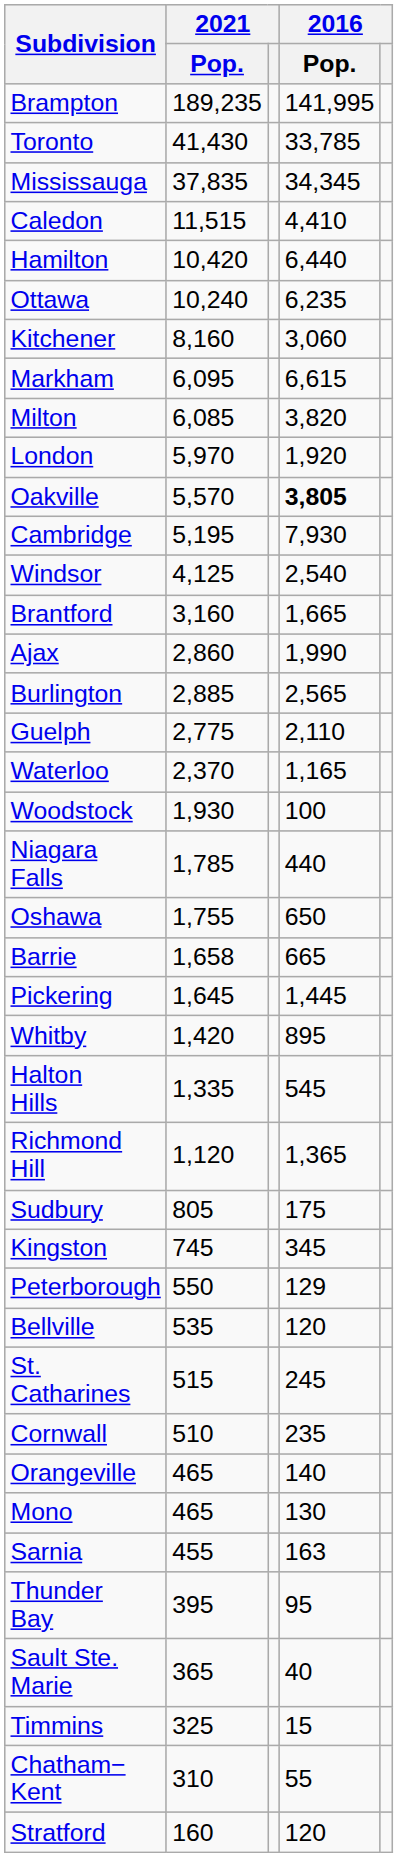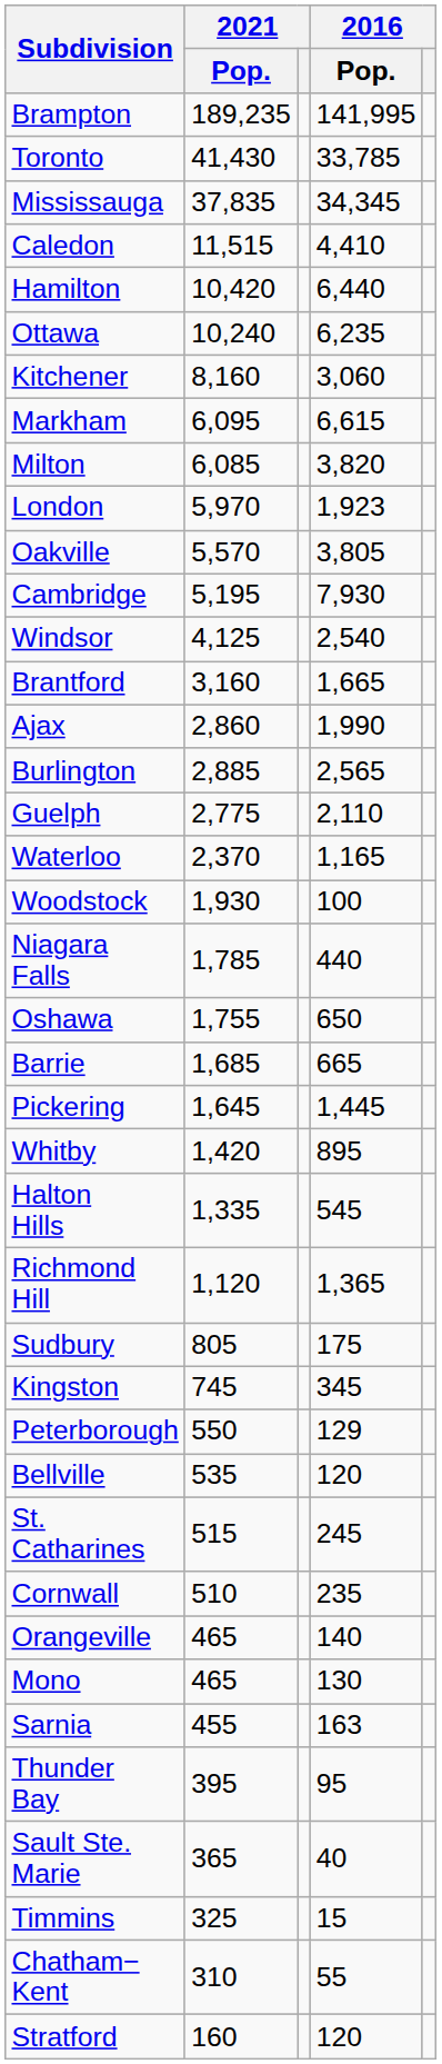 <table class="wikitable sortable">
 <tr>
 <th rowspan="2"><a href='#'>Subdivision</a></th>
 <th colspan="2"><a href='#'>2021</a></th>
 <th colspan="2"><a href='#'>2016</a></th>
 </tr>
 <tr>
 <th><a href='#'>Pop.</a></th>
 <th></th>
 <th>Pop.</th>
 <th></th>
 </tr>
 <tr>
 <td><a href='#'>Brampton</a></td>
 <td>189,235</td>
 <td></td>
 <td>141,995</td>
 <td></td>
 </tr>
 <tr>
 <td><a href='#'>Toronto</a></td>
 <td>41,430</td>
 <td></td>
 <td>33,785</td>
 <td></td>
 </tr>
 <tr>
 <td><a href='#'>Mississauga</a></td>
 <td>37,835</td>
 <td></td>
 <td>34,345</td>
 <td></td>
 </tr>
 <tr>
 <td><a href='#'>Caledon</a></td>
 <td>11,515</td>
 <td></td>
 <td>4,410</td>
 <td></td>
 </tr>
 <tr>
 <td><a href='#'>Hamilton</a></td>
 <td>10,420</td>
 <td></td>
 <td>6,440</td>
 <td></td>
 </tr>
 <tr>
 <td><a href='#'>Ottawa</a></td>
 <td>10,240</td>
 <td></td>
 <td>6,235</td>
 <td></td>
 </tr>
 <tr>
 <td><a href='#'>Kitchener</a></td>
 <td>8,160</td>
 <td></td>
 <td>3,060</td>
 <td></td>
 </tr>
 <tr>
 <td><a href='#'>Markham</a></td>
 <td>6,095</td>
 <td></td>
 <td>6,615</td>
 <td></td>
 </tr>
 <tr>
 <td><a href='#'>Milton</a></td>
 <td>6,085</td>
 <td></td>
 <td>3,820</td>
 <td></td>
 </tr>
 <tr>
 <td><a href='#'>London</a></td>
 <td>5,970</td>
 <td></td>
-<td>1,920</td>
+<td>1,923</td>
 <td></td>
 </tr>
 <tr>
 <td><a href='#'>Oakville</a></td>
 <td>5,570</td>
 <td></td>
-<td><strong>3,805</strong></td>
+<td>3,805</td>
 <td></td>
 </tr>
 <tr>
 <td><a href='#'>Cambridge</a></td>
 <td>5,195</td>
 <td></td>
 <td>7,930</td>
 <td></td>
 </tr>
 <tr>
 <td><a href='#'>Windsor</a></td>
 <td>4,125</td>
 <td></td>
 <td>2,540</td>
 <td></td>
 </tr>
 <tr>
 <td><a href='#'>Brantford</a></td>
 <td>3,160</td>
 <td></td>
 <td>1,665</td>
 <td></td>
 </tr>
 <tr>
 <td><a href='#'>Ajax</a></td>
 <td>2,860</td>
 <td></td>
 <td>1,990</td>
 <td></td>
 </tr>
 <tr>
 <td><a href='#'>Burlington</a></td>
 <td>2,885</td>
 <td></td>
 <td>2,565</td>
 <td></td>
 </tr>
 <tr>
 <td><a href='#'>Guelph</a></td>
 <td>2,775</td>
 <td></td>
 <td>2,110</td>
 <td></td>
 </tr>
 <tr>
 <td><a href='#'>Waterloo</a></td>
 <td>2,370</td>
 <td></td>
 <td>1,165</td>
 <td></td>
 </tr>
 <tr>
 <td><a href='#'>Woodstock</a></td>
 <td>1,930</td>
 <td></td>
 <td>100</td>
 <td></td>
 </tr>
 <tr>
 <td><a href='#'>Niagara<br>Falls</a></td>
 <td>1,785</td>
 <td></td>
 <td>440</td>
 <td></td>
 </tr>
 <tr>
 <td><a href='#'>Oshawa</a></td>
 <td>1,755</td>
 <td></td>
 <td>650</td>
 <td></td>
 </tr>
 <tr>
 <td><a href='#'>Barrie</a></td>
-<td>1,658</td>
+<td>1,685</td>
 <td></td>
 <td>665</td>
 <td></td>
 </tr>
 <tr>
 <td><a href='#'>Pickering</a></td>
 <td>1,645</td>
 <td></td>
 <td>1,445</td>
 <td></td>
 </tr>
 <tr>
 <td><a href='#'>Whitby</a></td>
 <td>1,420</td>
 <td></td>
 <td>895</td>
 <td></td>
 </tr>
 <tr>
 <td><a href='#'>Halton<br>Hills</a></td>
 <td>1,335</td>
 <td></td>
 <td>545</td>
 <td></td>
 </tr>
 <tr>
 <td><a href='#'>Richmond<br>Hill</a></td>
 <td>1,120</td>
 <td></td>
 <td>1,365</td>
 <td></td>
 </tr>
 <tr>
 <td><a href='#'>Sudbury</a></td>
 <td>805</td>
 <td></td>
 <td>175</td>
 <td></td>
 </tr>
 <tr>
 <td><a href='#'>Kingston</a></td>
 <td>745</td>
 <td></td>
 <td>345</td>
 <td></td>
 </tr>
 <tr>
 <td><a href='#'>Peterborough</a></td>
 <td>550</td>
 <td></td>
 <td>129</td>
 <td></td>
 </tr>
 <tr>
 <td><a href='#'>Bellville</a></td>
 <td>535</td>
 <td></td>
 <td>120</td>
 <td></td>
 </tr>
 <tr>
 <td><a href='#'>St.<br>Catharines</a></td>
 <td>515</td>
 <td></td>
 <td>245</td>
 <td></td>
 </tr>
 <tr>
 <td><a href='#'>Cornwall</a></td>
 <td>510</td>
 <td></td>
 <td>235</td>
 <td></td>
 </tr>
 <tr>
 <td><a href='#'>Orangeville</a></td>
 <td>465</td>
 <td></td>
 <td>140</td>
 <td></td>
 </tr>
 <tr>
 <td><a href='#'>Mono</a></td>
 <td>465</td>
 <td></td>
 <td>130</td>
 <td></td>
 </tr>
 <tr>
 <td><a href='#'>Sarnia</a></td>
 <td>455</td>
 <td></td>
 <td>163</td>
 <td></td>
 </tr>
 <tr>
 <td><a href='#'>Thunder<br>Bay</a></td>
 <td>395</td>
 <td></td>
 <td>95</td>
 <td></td>
 </tr>
 <tr>
 <td><a href='#'>Sault Ste.<br>Marie</a></td>
 <td>365</td>
 <td></td>
 <td>40</td>
 <td></td>
 </tr>
 <tr>
 <td><a href='#'>Timmins</a></td>
 <td>325</td>
 <td></td>
 <td>15</td>
 <td></td>
 </tr>
 <tr>
 <td><a href='#'>Chatham−<br>Kent</a></td>
 <td>310</td>
 <td></td>
 <td>55</td>
 <td></td>
 </tr>
 <tr>
 <td><a href='#'>Stratford</a></td>
 <td>160</td>
 <td></td>
 <td>120</td>
 <td></td>
 </tr>
 </table>
